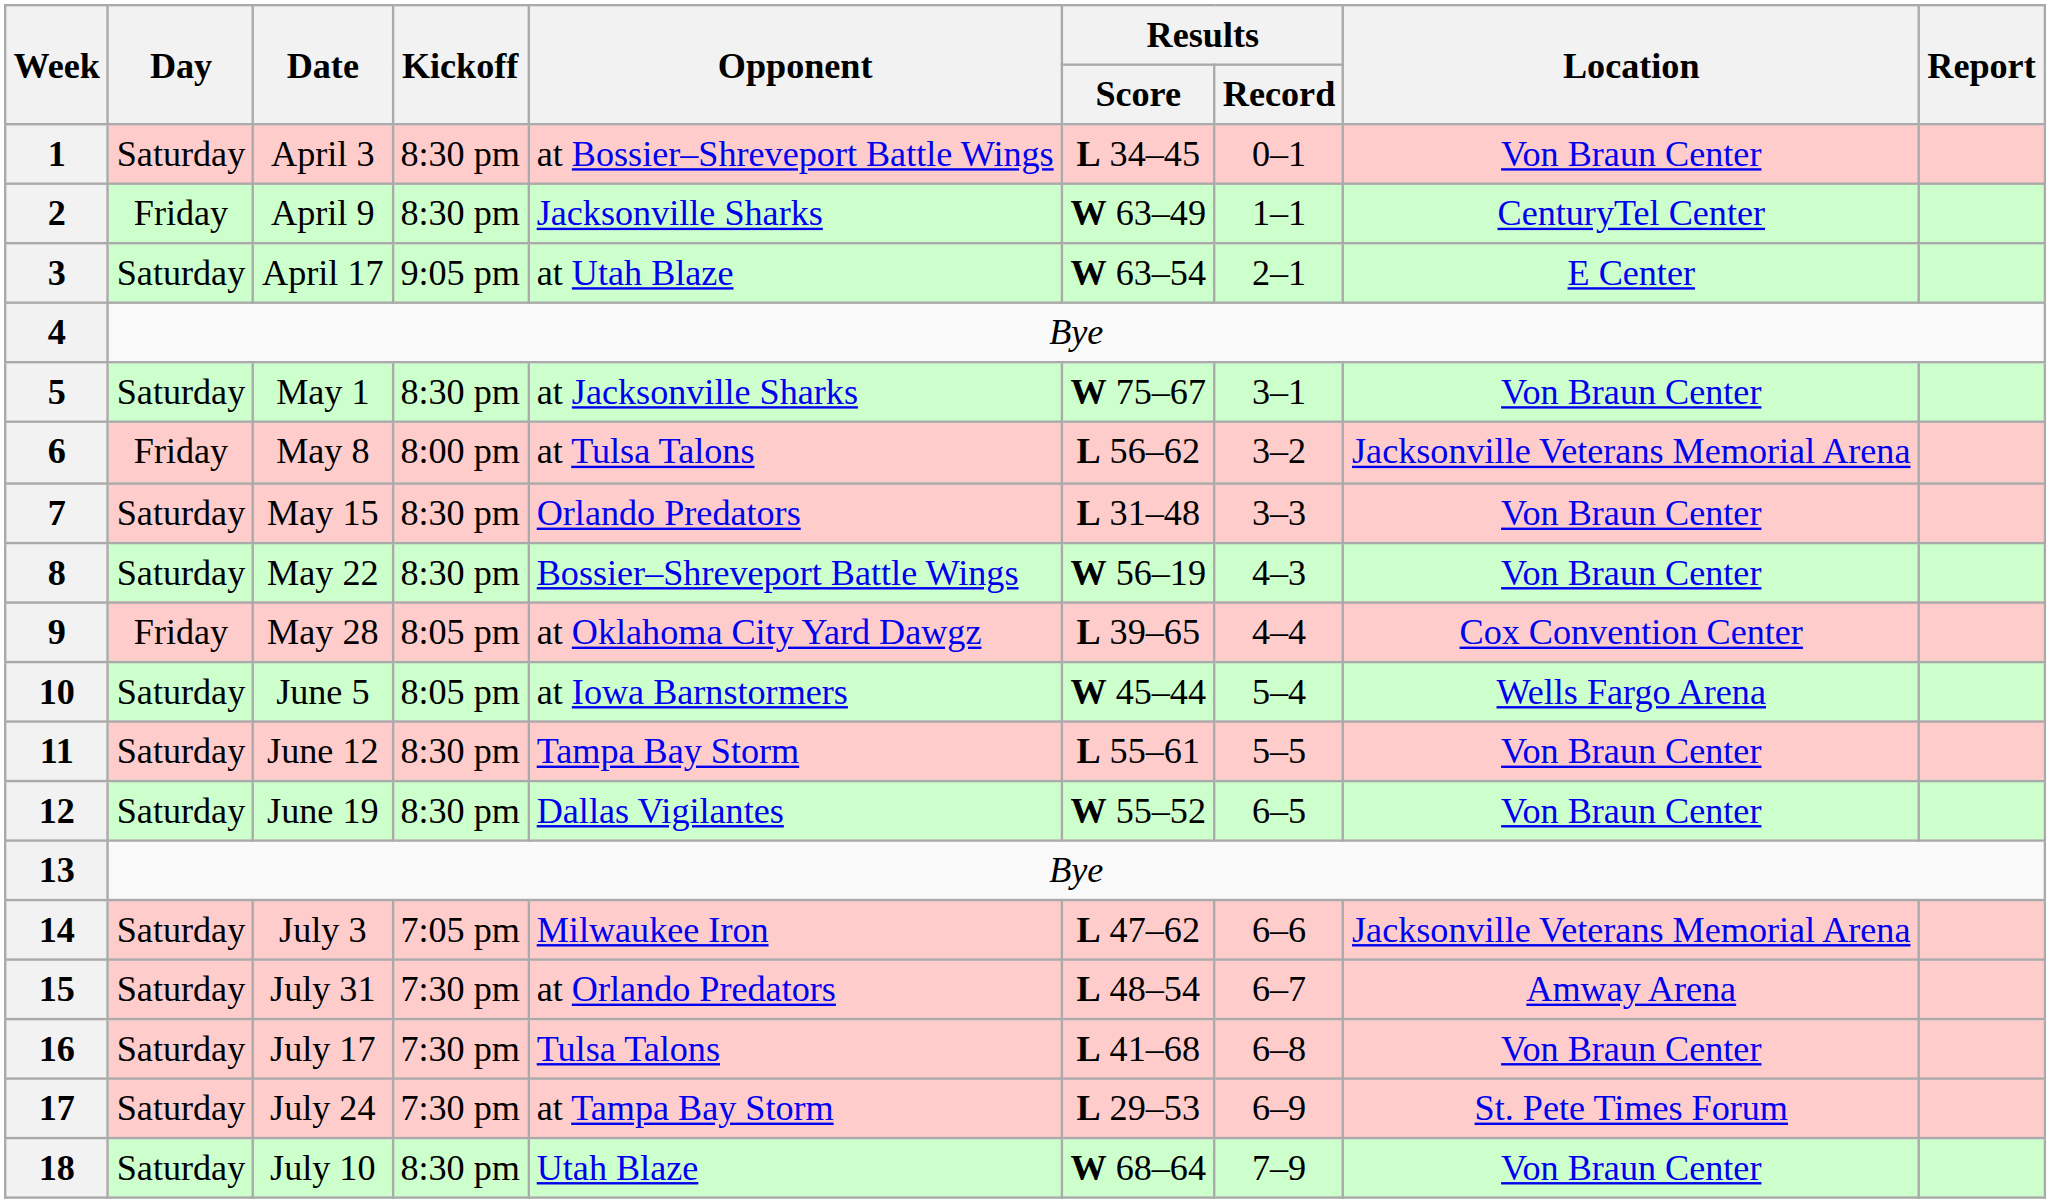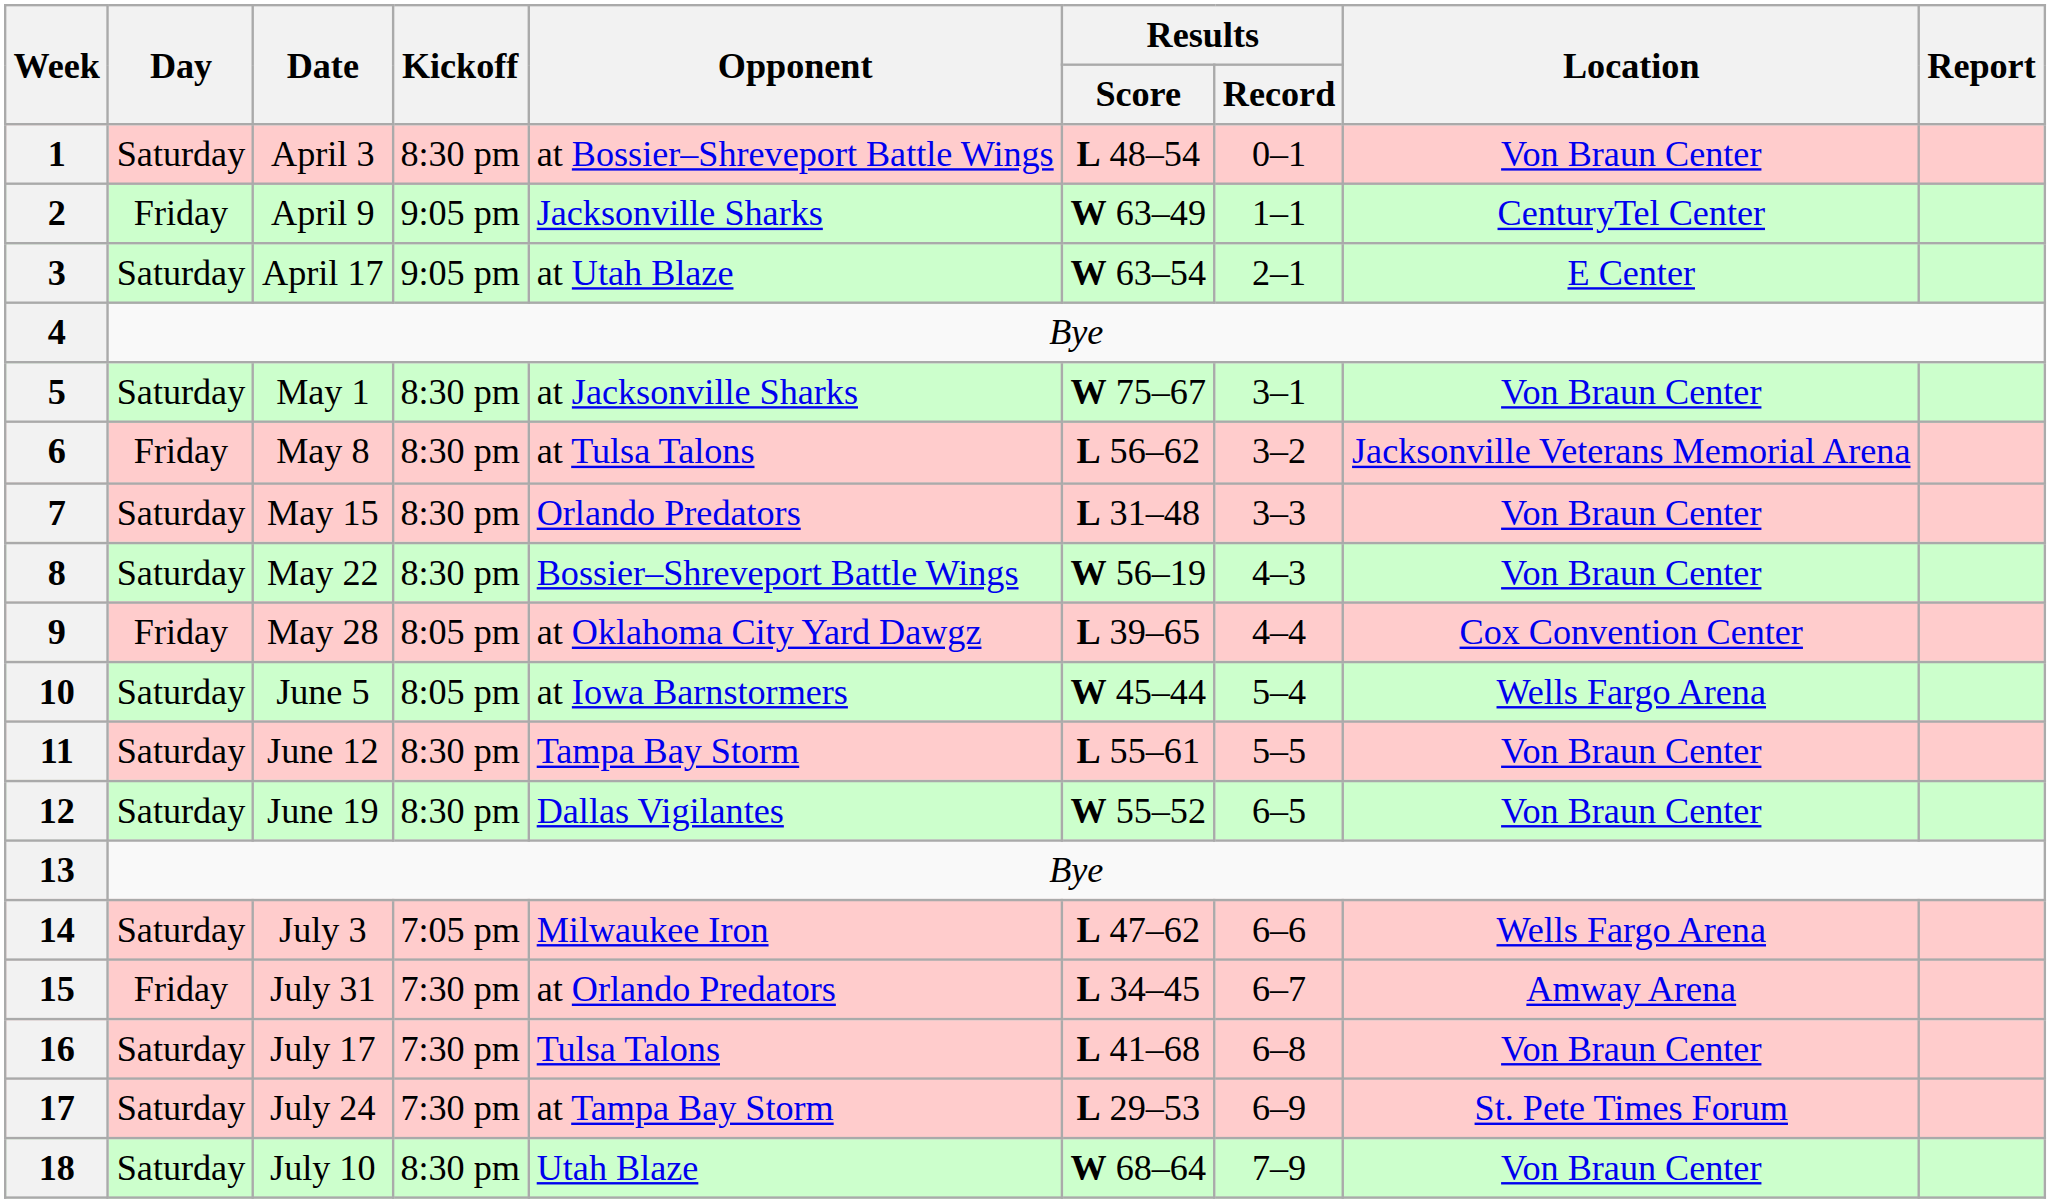 <table class="wikitable" style="font-size: 95%;">
 <tr>
 <th rowspan="2">Week</th>
 <th rowspan="2">Day</th>
 <th rowspan="2">Date</th>
 <th rowspan="2">Kickoff</th>
 <th rowspan="2">Opponent</th>
 <th colspan="2">Results</th>
 <th rowspan="2">Location</th>
 <th rowspan="2">Report</th>
 </tr>
 <tr>
 <th>Score</th>
 <th>Record</th>
 </tr>
 <tr style= background:#ffcccc>
 <th align="center"><strong>1</strong></th>
 <td align="center">Saturday</td>
 <td align="center">April 3</td>
 <td>8:30 pm</td>
 <td>at <a href='#'>Bossier–Shreveport Battle Wings</a></td>
-<td align="center"><strong>L</strong> 34–45</td>
+<td align="center"><strong>L</strong> 48–54</td>
 <td align="center">0–1</td>
 <td align="center"><a href='#'>Von Braun Center</a></td>
 <td align="center"></td>
 </tr>
 <tr style= background:#ccffcc>
 <th align="center"><strong>2</strong></th>
 <td align="center">Friday</td>
 <td align="center">April 9</td>
-<td>8:30 pm</td>
+<td>9:05 pm</td>
 <td><a href='#'>Jacksonville Sharks</a></td>
 <td align="center"><strong>W</strong> 63–49</td>
 <td align="center">1–1</td>
 <td align="center"><a href='#'>CenturyTel Center</a></td>
 <td align="center"></td>
 </tr>
 <tr style= background:#ccffcc>
 <th align="center"><strong>3</strong></th>
 <td align="center">Saturday</td>
 <td align="center">April 17</td>
 <td>9:05 pm</td>
 <td>at <a href='#'>Utah Blaze</a></td>
 <td align="center"><strong>W</strong> 63–54</td>
 <td align="center">2–1</td>
 <td align="center"><a href='#'>E Center</a></td>
 <td align="center"></td>
 </tr>
 <tr style=>
 <th align="center"><strong>4</strong></th>
 <td colspan="9" align="center" valign="middle"><em>Bye</em></td>
 </tr>
 <tr style= background:#ccffcc>
 <th align="center"><strong>5</strong></th>
 <td align="center">Saturday</td>
 <td align="center">May 1</td>
 <td>8:30 pm</td>
 <td>at <a href='#'>Jacksonville Sharks</a></td>
 <td align="center"><strong>W</strong> 75–67</td>
 <td align="center">3–1</td>
 <td align="center"><a href='#'>Von Braun Center</a></td>
 <td align="center"></td>
 </tr>
 <tr style= background:#ffcccc>
 <th align="center"><strong>6</strong></th>
 <td align="center">Friday</td>
 <td align="center">May 8</td>
-<td>8:00 pm</td>
+<td>8:30 pm</td>
 <td>at <a href='#'>Tulsa Talons</a></td>
 <td align="center"><strong>L</strong> 56–62</td>
 <td align="center">3–2</td>
 <td align="center"><a href='#'>Jacksonville Veterans Memorial Arena</a></td>
 <td align="center"></td>
 </tr>
 <tr style= background:#ffcccc>
 <th align="center"><strong>7</strong></th>
 <td align="center">Saturday</td>
 <td align="center">May 15</td>
 <td>8:30 pm</td>
 <td><a href='#'>Orlando Predators</a></td>
 <td align="center"><strong>L</strong> 31–48</td>
 <td align="center">3–3</td>
 <td align="center"><a href='#'>Von Braun Center</a></td>
 <td align="center"></td>
 </tr>
 <tr style= background:#ccffcc>
 <th align="center"><strong>8</strong></th>
 <td align="center">Saturday</td>
 <td align="center">May 22</td>
 <td>8:30 pm</td>
 <td><a href='#'>Bossier–Shreveport Battle Wings</a></td>
 <td align="center"><strong>W</strong> 56–19</td>
 <td align="center">4–3</td>
 <td align="center"><a href='#'>Von Braun Center</a></td>
 <td align="center"></td>
 </tr>
 <tr style= background:#ffcccc>
 <th align="center"><strong>9</strong></th>
 <td align="center">Friday</td>
 <td align="center">May 28</td>
 <td>8:05 pm</td>
 <td>at <a href='#'>Oklahoma City Yard Dawgz</a></td>
 <td align="center"><strong>L</strong> 39–65</td>
 <td align="center">4–4</td>
 <td align="center"><a href='#'>Cox Convention Center</a></td>
 <td align="center"></td>
 </tr>
 <tr style= background:#ccffcc>
 <th align="center"><strong>10</strong></th>
 <td align="center">Saturday</td>
 <td align="center">June 5</td>
 <td>8:05 pm</td>
 <td>at <a href='#'>Iowa Barnstormers</a></td>
 <td align="center"><strong>W</strong> 45–44</td>
 <td align="center">5–4</td>
 <td align="center"><a href='#'>Wells Fargo Arena</a></td>
 <td align="center"></td>
 </tr>
 <tr style= background:#ffcccc>
 <th align="center"><strong>11</strong></th>
 <td align="center">Saturday</td>
 <td align="center">June 12</td>
 <td>8:30 pm</td>
 <td><a href='#'>Tampa Bay Storm</a></td>
 <td align="center"><strong>L</strong> 55–61</td>
 <td align="center">5–5</td>
 <td align="center"><a href='#'>Von Braun Center</a></td>
 <td align="center"></td>
 </tr>
 <tr style= background:#ccffcc>
 <th align="center"><strong>12</strong></th>
 <td align="center">Saturday</td>
 <td align="center">June 19</td>
 <td>8:30 pm</td>
 <td><a href='#'>Dallas Vigilantes</a></td>
 <td align="center"><strong>W</strong> 55–52</td>
 <td align="center">6–5</td>
 <td align="center"><a href='#'>Von Braun Center</a></td>
 <td align="center"></td>
 </tr>
 <tr style=>
 <th align="center"><strong>13</strong></th>
 <td colspan="9" align="center" valign="middle"><em>Bye</em></td>
 </tr>
 <tr style= background:#ffcccc>
 <th align="center"><strong>14</strong></th>
 <td align="center">Saturday</td>
 <td align="center">July 3</td>
 <td>7:05 pm</td>
 <td><a href='#'>Milwaukee Iron</a></td>
 <td align="center"><strong>L</strong> 47–62</td>
 <td align="center">6–6</td>
-<td align="center"><a href='#'>Jacksonville Veterans Memorial Arena</a></td>
+<td align="center"><a href='#'>Wells Fargo Arena</a></td>
 <td align="center"></td>
 </tr>
 <tr style= background:#ffcccc>
 <th align="center"><strong>15</strong></th>
-<td align="center">Saturday</td>
+<td align="center">Friday</td>
 <td align="center">July 31</td>
 <td>7:30 pm</td>
 <td>at <a href='#'>Orlando Predators</a></td>
-<td align="center"><strong>L</strong> 48–54</td>
+<td align="center"><strong>L</strong> 34–45</td>
 <td align="center">6–7</td>
 <td align="center"><a href='#'>Amway Arena</a></td>
 <td align="center"></td>
 </tr>
 <tr style= background:#ffcccc>
 <th align="center"><strong>16</strong></th>
 <td align="center">Saturday</td>
 <td align="center">July 17</td>
 <td>7:30 pm</td>
 <td><a href='#'>Tulsa Talons</a></td>
 <td align="center"><strong>L</strong> 41–68</td>
 <td align="center">6–8</td>
 <td align="center"><a href='#'>Von Braun Center</a></td>
 <td align="center"></td>
 </tr>
 <tr style= background:#ffcccc>
 <th align="center"><strong>17</strong></th>
 <td align="center">Saturday</td>
 <td align="center">July 24</td>
 <td>7:30 pm</td>
 <td>at <a href='#'>Tampa Bay Storm</a></td>
 <td align="center"><strong>L</strong> 29–53</td>
 <td align="center">6–9</td>
 <td align="center"><a href='#'>St. Pete Times Forum</a></td>
 <td align="center"></td>
 </tr>
 <tr style= background:#ccffcc>
 <th align="center"><strong>18</strong></th>
 <td align="center">Saturday</td>
 <td align="center">July 10</td>
 <td>8:30 pm</td>
 <td><a href='#'>Utah Blaze</a></td>
 <td align="center"><strong>W</strong> 68–64</td>
 <td align="center">7–9</td>
 <td align="center"><a href='#'>Von Braun Center</a></td>
 <td align="center"></td>
 </tr>
 </table>
